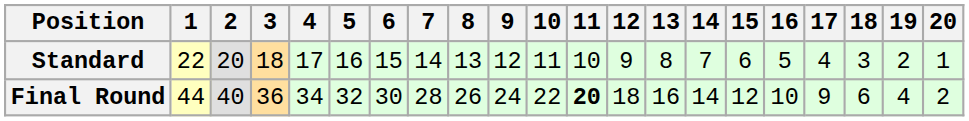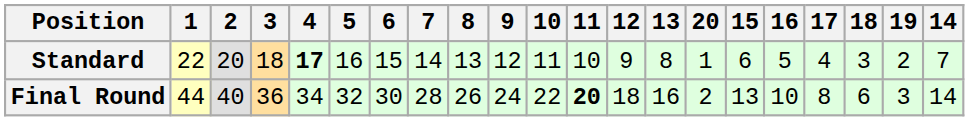 <table class="wikitable" style="font-size: 85%;">
 <tr align="center">
 <th>Position</th>
 <th>1</th>
 <th>2</th>
 <th>3</th>
 <th>4</th>
 <th>5</th>
 <th>6</th>
 <th>7</th>
 <th>8</th>
 <th>9</th>
 <th>10</th>
 <th>11</th>
 <th>12</th>
 <th>13</th>
-<th>14</th>
+<th>20</th>
 <th>15</th>
 <th>16</th>
 <th>17</th>
 <th>18</th>
 <th>19</th>
-<th>20</th>
+<th>14</th>
 </tr>
 <tr align="center">
 <th>Standard</th>
 <td style="background:#FFFFBF;">22</td>
 <td style="background:#DFDFDF;">20</td>
 <td style="background:#FFDF9F;">18</td>
-<td style="background:#DFFFDF;">17</td>
+<td style="background:#DFFFDF;"><strong>17</strong></td>
 <td style="background:#DFFFDF;">16</td>
 <td style="background:#DFFFDF;">15</td>
 <td style="background:#DFFFDF;">14</td>
 <td style="background:#DFFFDF;">13</td>
 <td style="background:#DFFFDF;">12</td>
 <td style="background:#DFFFDF;">11</td>
 <td style="background:#DFFFDF;">10</td>
 <td style="background:#DFFFDF;">9</td>
 <td style="background:#DFFFDF;">8</td>
-<td style="background:#DFFFDF;">7</td>
+<td style="background:#DFFFDF;">1</td>
 <td style="background:#DFFFDF;">6</td>
 <td style="background:#DFFFDF;">5</td>
 <td style="background:#DFFFDF;">4</td>
 <td style="background:#DFFFDF;">3</td>
 <td style="background:#DFFFDF;">2</td>
-<td style="background:#DFFFDF;">1</td>
+<td style="background:#DFFFDF;">7</td>
 </tr>
 <tr align="center">
 <th>Final Round</th>
 <td style="background:#FFFFBF;">44</td>
 <td style="background:#DFDFDF;">40</td>
 <td style="background:#FFDF9F;">36</td>
 <td style="background:#DFFFDF;">34</td>
 <td style="background:#DFFFDF;">32</td>
 <td style="background:#DFFFDF;">30</td>
 <td style="background:#DFFFDF;">28</td>
 <td style="background:#DFFFDF;">26</td>
 <td style="background:#DFFFDF;">24</td>
 <td style="background:#DFFFDF;">22</td>
 <td style="background:#DFFFDF;"><strong>20</strong></td>
 <td style="background:#DFFFDF;">18</td>
 <td style="background:#DFFFDF;">16</td>
+<td style="background:#DFFFDF;">2</td>
+<td style="background:#DFFFDF;">13</td>
+<td style="background:#DFFFDF;">10</td>
+<td style="background:#DFFFDF;">8</td>
+<td style="background:#DFFFDF;">6</td>
+<td style="background:#DFFFDF;">3</td>
 <td style="background:#DFFFDF;">14</td>
-<td style="background:#DFFFDF;">12</td>
-<td style="background:#DFFFDF;">10</td>
-<td style="background:#DFFFDF;">9</td>
-<td style="background:#DFFFDF;">6</td>
-<td style="background:#DFFFDF;">4</td>
-<td style="background:#DFFFDF;">2</td>
 </tr>
 </table>
